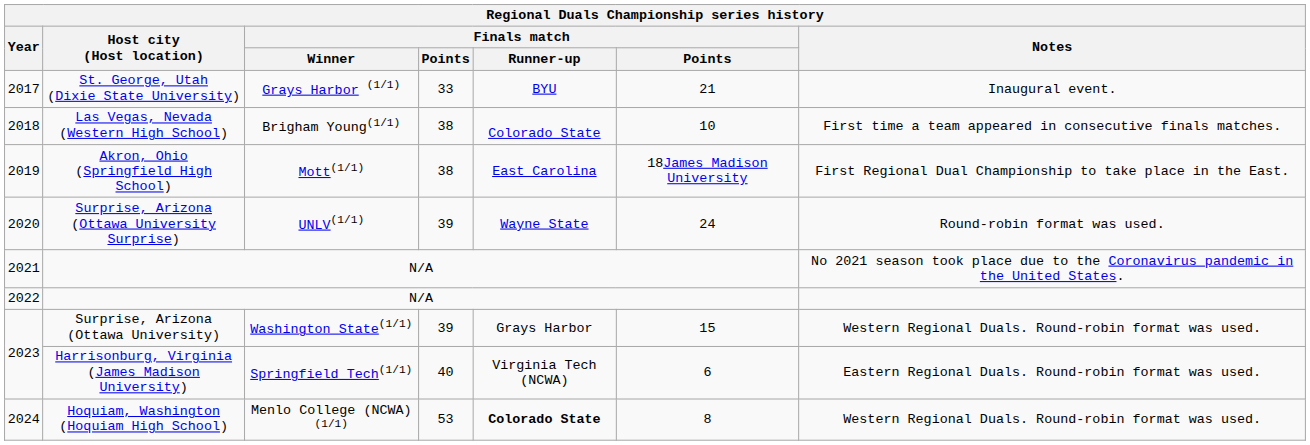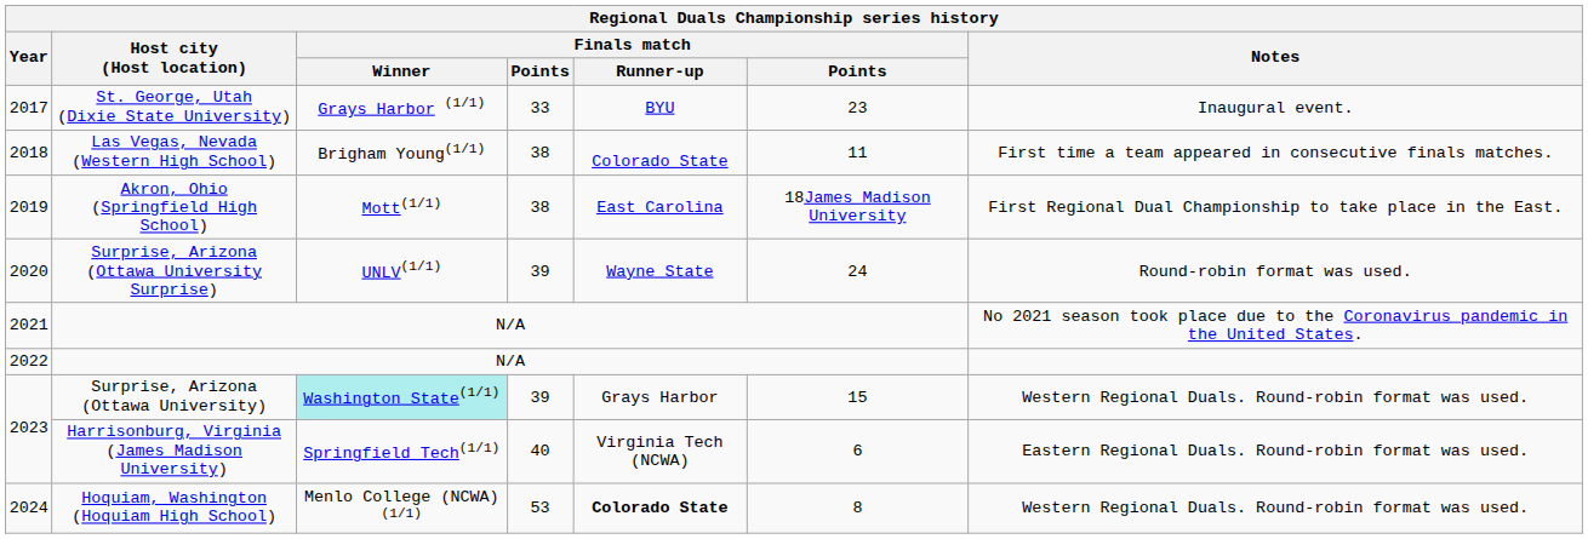 <table class="wikitable" style="width:100%; text-align:center;">
 <tr>
 <th colspan=10>Regional Duals Championship series history</th>
 </tr>
 <tr>
 <th rowspan="2">Year</th>
 <th rowspan="2">Host city<br>(Host location)</th>
 <th colspan=4>Finals match</th>
 <th rowspan="2">Notes</th>
 </tr>
 <tr>
 <th>Winner</th>
 <th>Points</th>
 <th>Runner-up</th>
 <th>Points</th>
 </tr>
 <tr>
 <td>2017</td>
 <td><a href='#'>St. George, Utah</a><br>(<a href='#'>Dixie State University</a>)</td>
 <td><a href='#'>Grays Harbor</a> <sup>(1/1)</sup></td>
 <td>33</td>
 <td><a href='#'>BYU</a><br></td>
-<td>21</td>
+<td>23</td>
 <td>Inaugural event.</td>
 </tr>
 <tr>
 <td>2018</td>
 <td><a href='#'>Las Vegas, Nevada</a><br>(<a href='#'>Western High School</a>)</td>
 <td>Brigham Young<sup>(1/1)</sup></td>
 <td>38</td>
 <td><br><a href='#'>Colorado State</a></td>
-<td>10</td>
+<td>11</td>
 <td>First time a team appeared in consecutive finals matches.</td>
 </tr>
 <tr>
 <td>2019</td>
 <td><a href='#'>Akron, Ohio</a><br>(<a href='#'>Springfield High School</a>)</td>
 <td><a href='#'>Mott</a><sup>(1/1)</sup></td>
 <td>38</td>
 <td><a href='#'>East Carolina</a><br></td>
 <td>18<a href='#'>James Madison University</a></td>
 <td>First Regional Dual Championship to take place in the East.</td>
 </tr>
 <tr>
 <td>2020</td>
 <td><a href='#'>Surprise, Arizona</a><br>(<a href='#'>Ottawa University Surprise</a>)</td>
 <td><a href='#'>UNLV</a><sup>(1/1)</sup></td>
 <td>39</td>
 <td><a href='#'>Wayne State</a><br></td>
 <td>24</td>
 <td>Round-robin format was used.</td>
 </tr>
 <tr>
 <td>2021</td>
 <td colspan=5>N/A</td>
 <td>No 2021 season took place due to the <a href='#'>Coronavirus pandemic in the United States</a>.</td>
 </tr>
 <tr>
 <td>2022</td>
 <td colspan=5>N/A</td>
 <td></td>
 </tr>
 <tr>
 <td ! rowspan="2">2023</td>
 <td>Surprise, Arizona<br>(Ottawa University)</td>
-<td><a href='#'>Washington State</a><sup>(1/1)</sup></td>
+<td style="background: paleturquoise;"><a href='#'>Washington State</a><sup>(1/1)</sup></td>
 <td>39</td>
 <td>Grays Harbor<br></td>
 <td>15</td>
 <td>Western Regional Duals. Round-robin format was used.</td>
 </tr>
 <tr>
 <td><a href='#'>Harrisonburg, Virginia</a><br>(<a href='#'>James Madison University</a>)</td>
 <td><a href='#'>Springfield Tech</a><sup>(1/1)</sup></td>
 <td>40</td>
 <td>Virginia Tech (NCWA)<br></td>
 <td>6</td>
 <td>Eastern Regional Duals. Round-robin format was used.</td>
 </tr>
 <tr>
 <td>2024</td>
 <td><a href='#'>Hoquiam, Washington</a><br>(<a href='#'>Hoquiam High School</a>)</td>
 <td>Menlo College (NCWA)<sup>(1/1)</sup></td>
 <td>53</td>
 <td><strong>Colorado State<br></strong></td>
 <td>8</td>
 <td>Western Regional Duals. Round-robin format was used.</td>
 </tr>
 </table>
